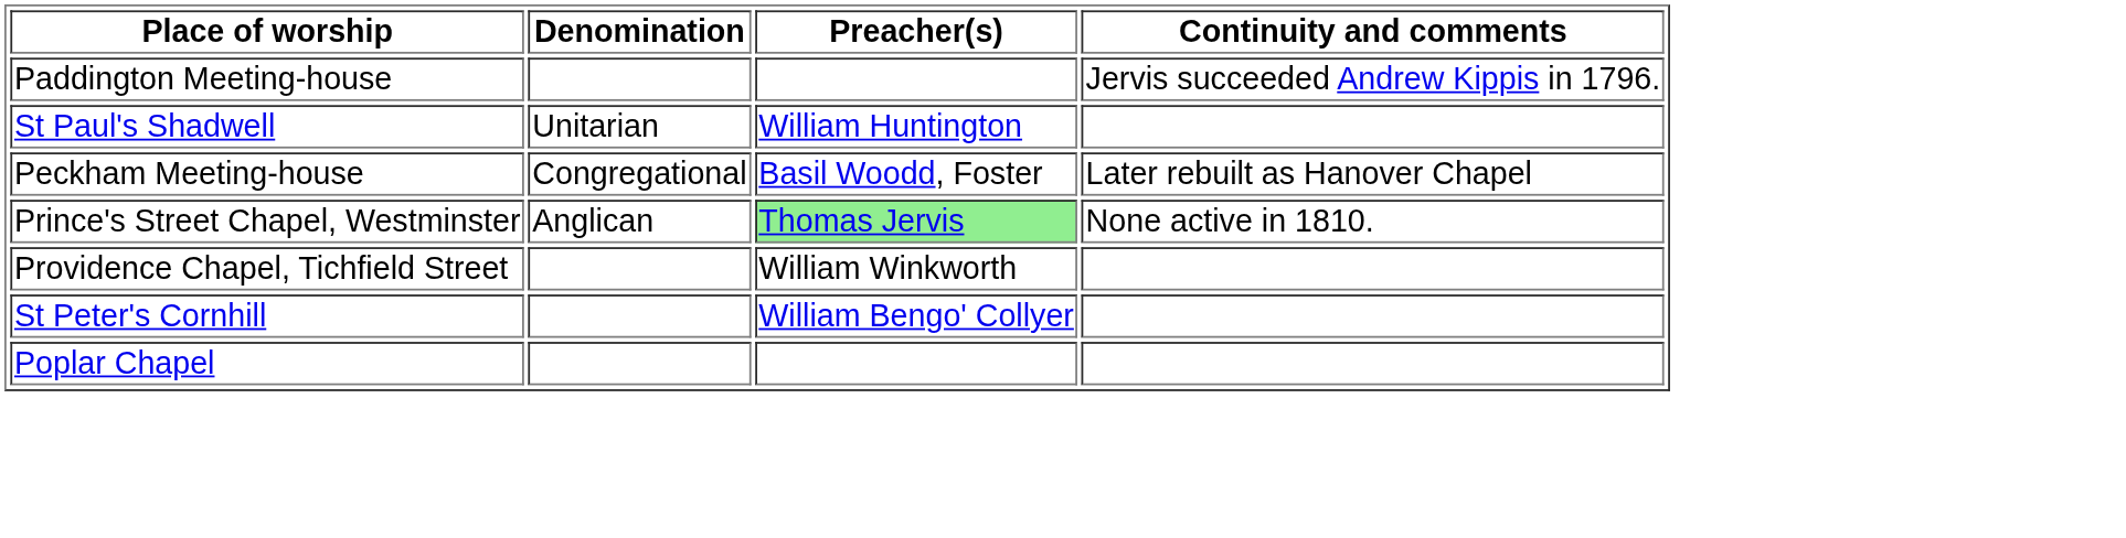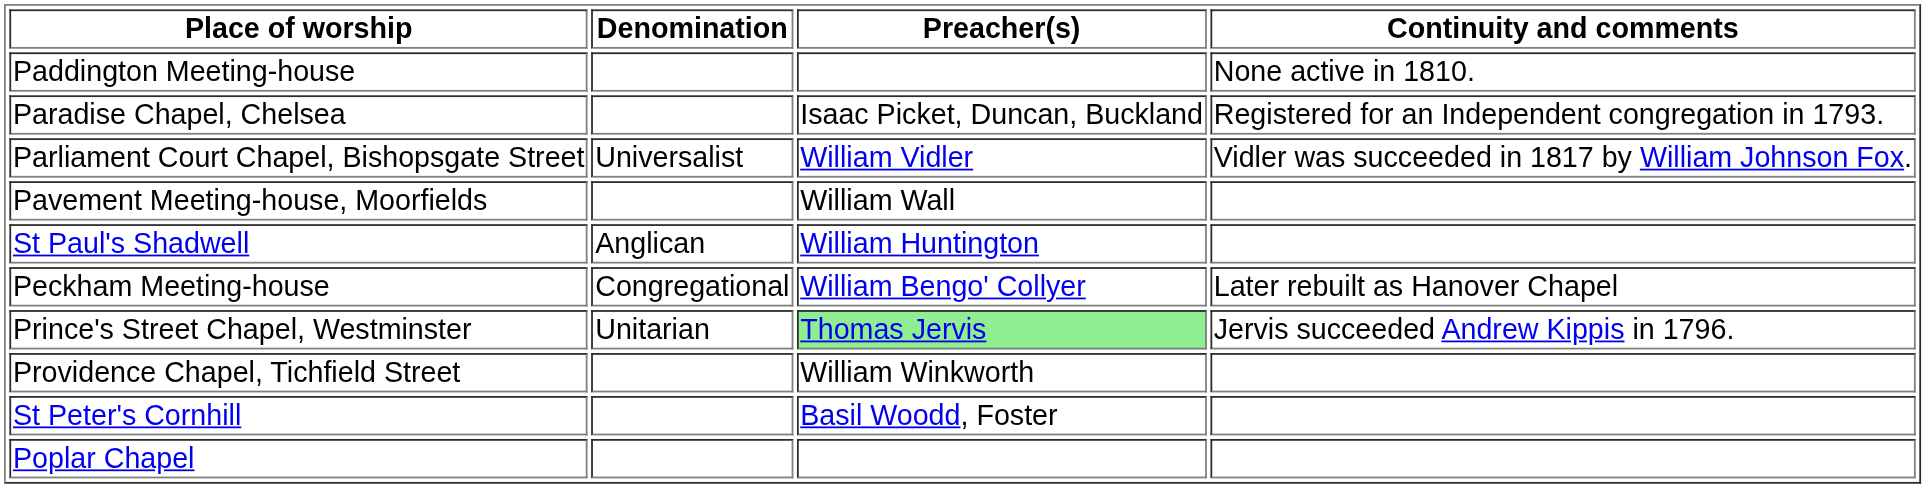 <table border=1>
 <tr>
 <th>Place of worship</th>
 <th>Denomination</th>
 <th>Preacher(s)</th>
 <th>Continuity and comments</th>
 </tr>
 <tr>
 <td>Paddington Meeting-house</td>
 <td></td>
 <td></td>
-<td>Jervis succeeded <a href='#'>Andrew Kippis</a> in 1796.</td>
+<td>None active in 1810.</td>
+</tr>
+<tr>
+<td>Paradise Chapel, Chelsea</td>
+<td></td>
+<td>Isaac Picket, Duncan, Buckland</td>
+<td>Registered for an Independent congregation in 1793.</td>
+</tr>
+<tr>
+<td>Parliament Court Chapel, Bishopsgate Street</td>
+<td>Universalist</td>
+<td><a href='#'>William Vidler</a></td>
+<td>Vidler was succeeded in 1817 by <a href='#'>William Johnson Fox</a>.</td>
+</tr>
+<tr>
+<td>Pavement Meeting-house, Moorfields</td>
+<td></td>
+<td>William Wall</td>
+<td></td>
 </tr>
 <tr>
 <td><a href='#'>St Paul's Shadwell</a></td>
-<td>Unitarian</td>
+<td>Anglican</td>
 <td><a href='#'>William Huntington</a></td>
 <td></td>
 </tr>
 <tr>
 <td>Peckham Meeting-house</td>
 <td>Congregational</td>
-<td><a href='#'>Basil Woodd</a>, Foster</td>
+<td><a href='#'>William Bengo' Collyer</a></td>
 <td>Later rebuilt as Hanover Chapel</td>
 </tr>
 <tr>
 <td>Prince's Street Chapel, Westminster</td>
-<td>Anglican</td>
+<td>Unitarian</td>
 <td style="background: lightgreen;"><a href='#'>Thomas Jervis</a></td>
-<td>None active in 1810.</td>
+<td>Jervis succeeded <a href='#'>Andrew Kippis</a> in 1796.</td>
 </tr>
 <tr>
 <td>Providence Chapel, Tichfield Street</td>
 <td></td>
 <td>William Winkworth</td>
 <td></td>
 </tr>
 <tr>
 <td><a href='#'>St Peter's Cornhill</a></td>
 <td></td>
-<td><a href='#'>William Bengo' Collyer</a></td>
+<td><a href='#'>Basil Woodd</a>, Foster</td>
 <td></td>
 </tr>
 <tr>
 <td><a href='#'>Poplar Chapel</a></td>
 <td></td>
 <td></td>
 <td></td>
 </tr>
 </table>
